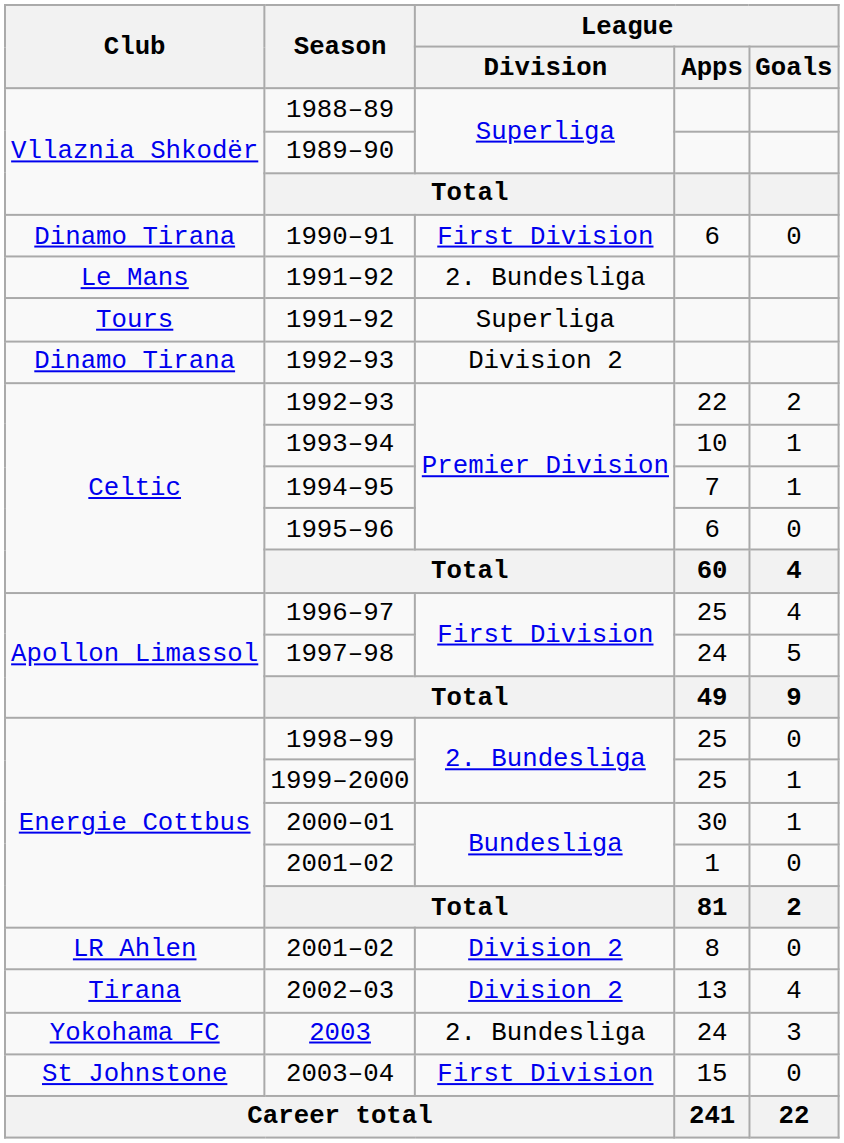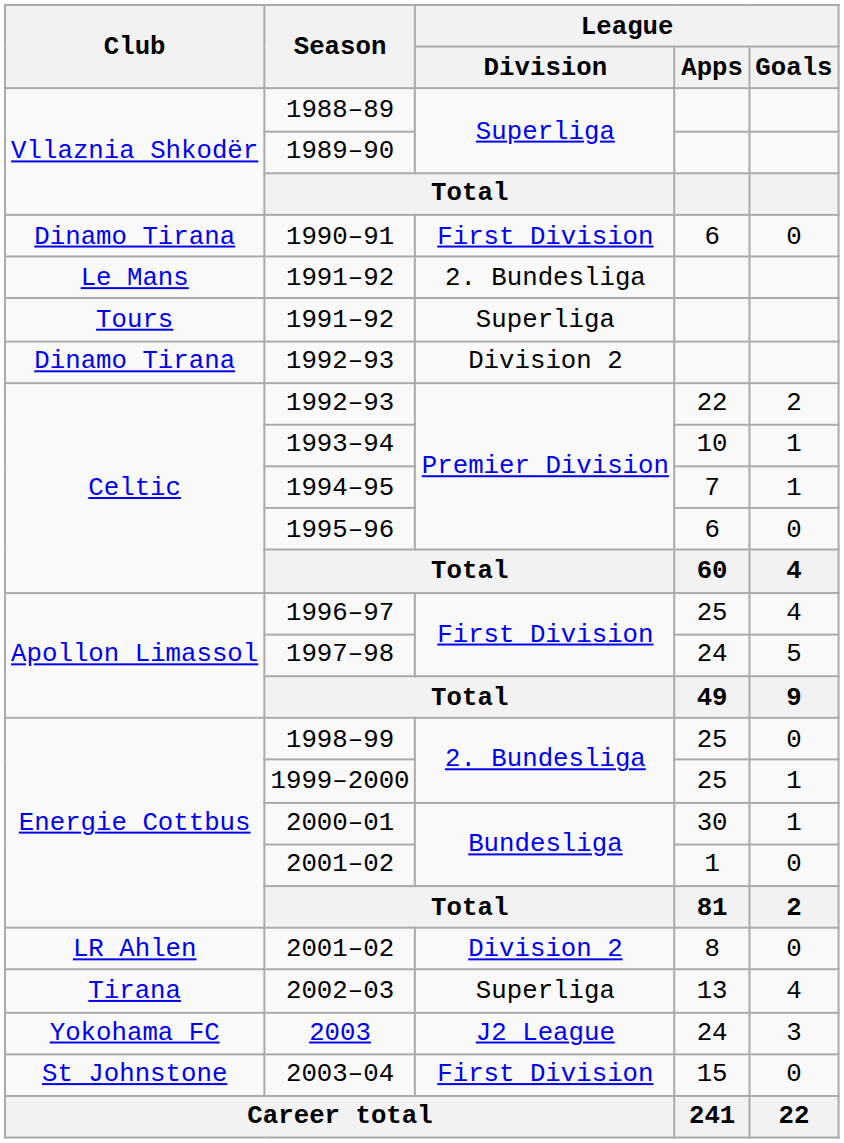 <table class="wikitable" style="text-align:center">
 <tr>
 <th rowspan="2">Club</th>
 <th rowspan="2">Season</th>
 <th colspan="3">League</th>
 </tr>
 <tr>
 <th>Division</th>
 <th>Apps</th>
 <th>Goals</th>
 </tr>
 <tr>
 <td rowspan="3"><a href='#'>Vllaznia Shkodër</a></td>
 <td>1988–89</td>
 <td rowspan="2"><a href='#'>Superliga</a></td>
 <td></td>
 <td></td>
 </tr>
 <tr>
 <td>1989–90</td>
 <td></td>
 <td></td>
 </tr>
 <tr>
 <th colspan="2">Total</th>
 <th></th>
 <th></th>
 </tr>
 <tr>
 <td><a href='#'>Dinamo Tirana</a></td>
 <td>1990–91</td>
 <td><a href='#'>First Division</a></td>
 <td>6</td>
 <td>0</td>
 </tr>
 <tr>
 <td><a href='#'>Le Mans</a></td>
 <td>1991–92</td>
 <td>2. Bundesliga</td>
 <td></td>
 <td></td>
 </tr>
 <tr>
 <td><a href='#'>Tours</a></td>
 <td>1991–92</td>
 <td>Superliga</td>
 <td></td>
 <td></td>
 </tr>
 <tr>
 <td><a href='#'>Dinamo Tirana</a></td>
 <td>1992–93</td>
 <td>Division 2</td>
 <td></td>
 <td></td>
 </tr>
 <tr>
 <td rowspan="5"><a href='#'>Celtic</a></td>
 <td>1992–93</td>
 <td rowspan="4"><a href='#'>Premier Division</a></td>
 <td>22</td>
 <td>2</td>
 </tr>
 <tr>
 <td>1993–94</td>
 <td>10</td>
 <td>1</td>
 </tr>
 <tr>
 <td>1994–95</td>
 <td>7</td>
 <td>1</td>
 </tr>
 <tr>
 <td>1995–96</td>
 <td>6</td>
 <td>0</td>
 </tr>
 <tr>
 <th colspan="2">Total</th>
 <th>60</th>
 <th>4</th>
 </tr>
 <tr>
 <td rowspan="3"><a href='#'>Apollon Limassol</a></td>
 <td>1996–97</td>
 <td rowspan="2"><a href='#'>First Division</a></td>
 <td>25</td>
 <td>4</td>
 </tr>
 <tr>
 <td>1997–98</td>
 <td>24</td>
 <td>5</td>
 </tr>
 <tr>
 <th colspan="2">Total</th>
 <th>49</th>
 <th>9</th>
 </tr>
 <tr>
 <td rowspan="5"><a href='#'>Energie Cottbus</a></td>
 <td>1998–99</td>
 <td rowspan="2"><a href='#'>2. Bundesliga</a></td>
 <td>25</td>
 <td>0</td>
 </tr>
 <tr>
 <td>1999–2000</td>
 <td>25</td>
 <td>1</td>
 </tr>
 <tr>
 <td>2000–01</td>
 <td rowspan="2"><a href='#'>Bundesliga</a></td>
 <td>30</td>
 <td>1</td>
 </tr>
 <tr>
 <td>2001–02</td>
 <td>1</td>
 <td>0</td>
 </tr>
 <tr>
 <th colspan="2">Total</th>
 <th>81</th>
 <th>2</th>
 </tr>
 <tr>
 <td><a href='#'>LR Ahlen</a></td>
 <td>2001–02</td>
 <td><a href='#'>Division 2</a></td>
 <td>8</td>
 <td>0</td>
 </tr>
 <tr>
 <td><a href='#'>Tirana</a></td>
 <td>2002–03</td>
-<td><a href='#'>Division 2</a></td>
+<td>Superliga</td>
 <td>13</td>
 <td>4</td>
 </tr>
 <tr>
 <td><a href='#'>Yokohama FC</a></td>
 <td><a href='#'>2003</a></td>
-<td>2. Bundesliga</td>
+<td><a href='#'>J2 League</a></td>
 <td>24</td>
 <td>3</td>
 </tr>
 <tr>
 <td><a href='#'>St Johnstone</a></td>
 <td>2003–04</td>
 <td><a href='#'>First Division</a></td>
 <td>15</td>
 <td>0</td>
 </tr>
 <tr>
 <th colspan="3">Career total</th>
 <th>241</th>
 <th>22</th>
 </tr>
 </table>
